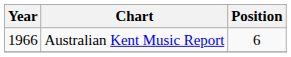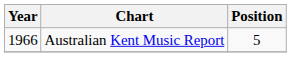 <table class="wikitable sortable" style="text-align:center;">
 <tr>
 <th>Year</th>
 <th>Chart</th>
 <th>Position</th>
 </tr>
 <tr>
 <td>1966</td>
 <td align="left">Australian <a href='#'>Kent Music Report</a></td>
-<td>6</td>
+<td>5</td>
 </tr>
 <tr>
 </tr>
 </table>
